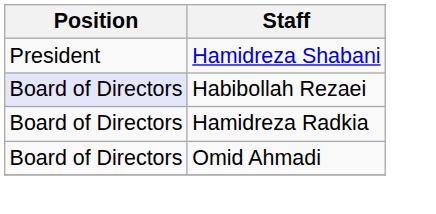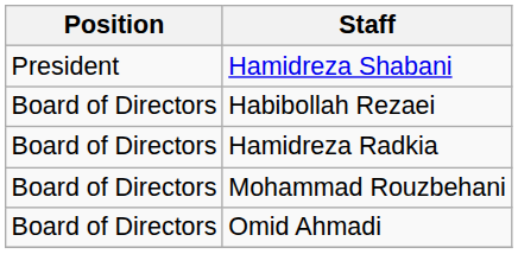 <table class=wikitable>
 <tr>
 <th>Position</th>
 <th>Staff</th>
 </tr>
 <tr>
 <td>President</td>
 <td><a href='#'>Hamidreza Shabani</a></td>
 </tr>
 <tr>
-<td style="background: lavender;">Board of Directors</td>
+<td>Board of Directors</td>
 <td>Habibollah Rezaei</td>
 </tr>
 <tr>
 <td>Board of Directors</td>
 <td>Hamidreza Radkia</td>
 </tr>
 <tr>
 <td>Board of Directors</td>
+<td>Mohammad Rouzbehani</td>
+</tr>
+<tr>
+<td>Board of Directors</td>
 <td>Omid Ahmadi</td>
 </tr>
 <tr>
 </tr>
 </table>
